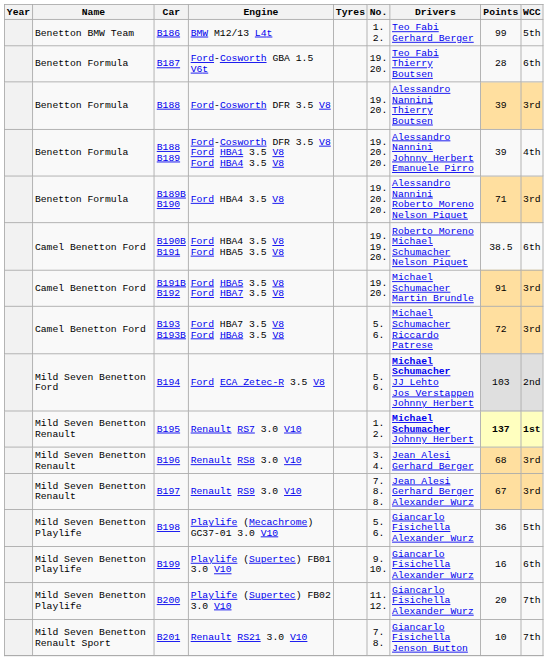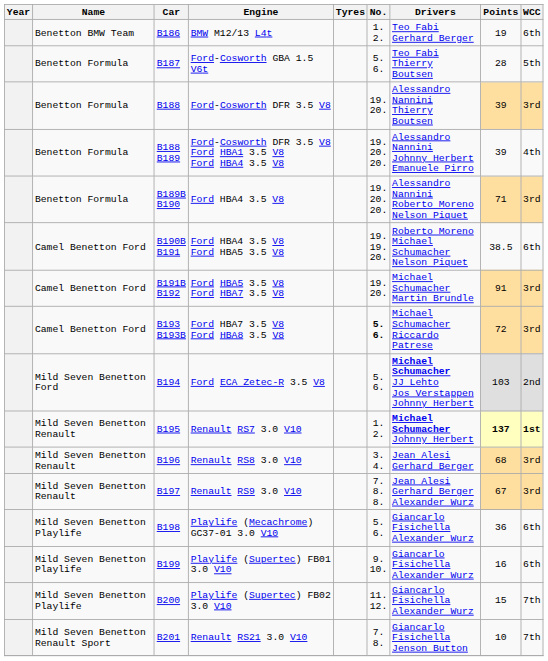 <table class="wikitable" style="text-align:center; font-size:85%">
 <tr>
 <th>Year</th>
 <th>Name</th>
 <th>Car</th>
 <th>Engine</th>
 <th>Tyres</th>
 <th>No.</th>
 <th>Drivers</th>
 <th>Points</th>
 <th>WCC</th>
 </tr>
 <tr>
 <th></th>
 <td align="left"> Benetton BMW Team</td>
 <td align="left"><a href='#'>B186</a></td>
 <td align="left"><a href='#'>BMW</a> M12/13 <a href='#'>L4</a><a href='#'>t</a></td>
 <td></td>
 <td>1.<br>2.</td>
 <td align="left"> <a href='#'>Teo Fabi</a><br> <a href='#'>Gerhard Berger</a></td>
-<td>99</td>
-<td>5th</td>
+<td>19</td>
+<td>6th</td>
 </tr>
 <tr>
 <th></th>
 <td align="left"> Benetton Formula</td>
 <td align="left"><a href='#'>B187</a></td>
 <td align="left"><a href='#'>Ford</a>-<a href='#'>Cosworth</a> GBA 1.5 <a href='#'>V6</a><a href='#'>t</a></td>
 <td></td>
-<td>19.<br>20.</td>
+<td>5.<br>6.</td>
 <td align="left"> <a href='#'>Teo Fabi</a><br> <a href='#'>Thierry Boutsen</a></td>
 <td>28</td>
-<td>6th</td>
+<td>5th</td>
 </tr>
 <tr>
 <th></th>
 <td align="left"> Benetton Formula</td>
 <td align="left"><a href='#'>B188</a></td>
 <td align="left"><a href='#'>Ford</a>-<a href='#'>Cosworth</a> DFR 3.5 <a href='#'>V8</a></td>
 <td></td>
 <td>19.<br>20.</td>
 <td align="left"> <a href='#'>Alessandro Nannini</a><br> <a href='#'>Thierry Boutsen</a></td>
 <td style="background:#ffdf9f;">39</td>
 <td style="background:#ffdf9f;">3rd</td>
 </tr>
 <tr>
 <th></th>
 <td align="left"> Benetton Formula</td>
 <td align="left"><a href='#'>B188</a><br><a href='#'>B189</a></td>
 <td align="left"><a href='#'>Ford</a>-<a href='#'>Cosworth</a> DFR 3.5 <a href='#'>V8</a><br><a href='#'>Ford</a> <a href='#'>HBA1</a> 3.5 <a href='#'>V8</a><br><a href='#'>Ford</a> <a href='#'>HBA4</a> 3.5 <a href='#'>V8</a></td>
 <td></td>
 <td>19.<br>20.<br>20.</td>
 <td align="left"> <a href='#'>Alessandro Nannini</a><br> <a href='#'>Johnny Herbert</a><br> <a href='#'>Emanuele Pirro</a></td>
 <td>39</td>
 <td>4th</td>
 </tr>
 <tr>
 <th></th>
 <td align="left"> Benetton Formula</td>
 <td align="left"><a href='#'>B189B</a><br><a href='#'>B190</a></td>
 <td align="left"><a href='#'>Ford</a> HBA4 3.5 <a href='#'>V8</a></td>
 <td></td>
 <td>19.<br>20.<br>20.</td>
 <td align="left"> <a href='#'>Alessandro Nannini</a><br> <a href='#'>Roberto Moreno</a><br> <a href='#'>Nelson Piquet</a></td>
 <td style="background:#ffdf9f;">71</td>
 <td style="background:#ffdf9f;">3rd</td>
 </tr>
 <tr>
 <th></th>
 <td align="left"> Camel Benetton Ford</td>
 <td align="left"><a href='#'>B190B</a><br><a href='#'>B191</a></td>
 <td align="left"><a href='#'>Ford</a> HBA4 3.5 <a href='#'>V8</a><br><a href='#'>Ford</a> HBA5 3.5 <a href='#'>V8</a></td>
 <td></td>
 <td>19.<br>19.<br>20.</td>
 <td align="left"> <a href='#'>Roberto Moreno</a><br> <a href='#'>Michael Schumacher</a><br> <a href='#'>Nelson Piquet</a></td>
 <td>38.5</td>
 <td>6th</td>
 </tr>
 <tr>
 <th></th>
 <td align="left"> Camel Benetton Ford</td>
 <td align="left"><a href='#'>B191B</a><br><a href='#'>B192</a></td>
 <td align="left"><a href='#'>Ford</a> <a href='#'>HBA5</a> 3.5 <a href='#'>V8</a><br><a href='#'>Ford</a> <a href='#'>HBA7</a> 3.5 <a href='#'>V8</a></td>
 <td></td>
 <td>19.<br>20.</td>
 <td align="left"> <a href='#'>Michael Schumacher</a><br> <a href='#'>Martin Brundle</a></td>
 <td style="background:#ffdf9f;">91</td>
 <td style="background:#ffdf9f;">3rd</td>
 </tr>
 <tr>
 <th></th>
 <td align="left"> Camel Benetton Ford</td>
 <td align="left"><a href='#'>B193</a><br><a href='#'>B193B</a></td>
 <td align="left"><a href='#'>Ford</a> HBA7 3.5 <a href='#'>V8</a><br><a href='#'>Ford</a> <a href='#'>HBA8</a> 3.5 <a href='#'>V8</a></td>
 <td></td>
-<td>5.<br>6.</td>
+<td><strong>5.<br>6.</strong></td>
 <td align="left"> <a href='#'>Michael Schumacher</a><br> <a href='#'>Riccardo Patrese</a></td>
 <td style="background:#ffdf9f;">72</td>
 <td style="background:#ffdf9f;">3rd</td>
 </tr>
 <tr>
 <th></th>
 <td align="left"> Mild Seven Benetton Ford</td>
 <td align="left"><a href='#'>B194</a></td>
 <td align="left"><a href='#'>Ford</a> <a href='#'>ECA Zetec-R</a> 3.5 <a href='#'>V8</a></td>
 <td></td>
 <td>5.<br>6.</td>
 <td align="left"> <strong><a href='#'>Michael Schumacher</a></strong><br> <a href='#'>JJ Lehto</a><br> <a href='#'>Jos Verstappen</a><br> <a href='#'>Johnny Herbert</a></td>
 <td style="background:#dfdfdf;">103</td>
 <td style="background:#dfdfdf;">2nd</td>
 </tr>
 <tr>
 <th></th>
 <td align="left"> Mild Seven Benetton Renault</td>
 <td align="left"><a href='#'>B195</a></td>
 <td align="left"><a href='#'>Renault</a> <a href='#'>RS7</a> 3.0 <a href='#'>V10</a></td>
 <td></td>
 <td>1.<br>2.</td>
 <td align="left"> <strong><a href='#'>Michael Schumacher</a></strong><br> <a href='#'>Johnny Herbert</a></td>
 <td style="background:#ffffbf;"><strong>137</strong></td>
 <td style="background:#ffffbf;"><strong>1st</strong></td>
 </tr>
 <tr>
 <th></th>
 <td align="left"> Mild Seven Benetton Renault</td>
 <td align="left"><a href='#'>B196</a></td>
 <td align="left"><a href='#'>Renault</a> <a href='#'>RS8</a> 3.0 <a href='#'>V10</a></td>
 <td></td>
 <td>3.<br>4.</td>
 <td align="left"> <a href='#'>Jean Alesi</a><br> <a href='#'>Gerhard Berger</a></td>
 <td style="background:#ffdf9f;">68</td>
 <td style="background:#ffdf9f;">3rd</td>
 </tr>
 <tr>
 <th></th>
 <td align="left"> Mild Seven Benetton Renault</td>
 <td align="left"><a href='#'>B197</a></td>
 <td align="left"><a href='#'>Renault</a> <a href='#'>RS9</a> 3.0 <a href='#'>V10</a></td>
 <td></td>
 <td>7.<br>8.<br>8.</td>
 <td align="left"> <a href='#'>Jean Alesi</a><br> <a href='#'>Gerhard Berger</a><br> <a href='#'>Alexander Wurz</a></td>
 <td style="background:#ffdf9f;">67</td>
 <td style="background:#ffdf9f;">3rd</td>
 </tr>
 <tr>
 <th></th>
 <td align="left"> Mild Seven Benetton Playlife</td>
 <td align="left"><a href='#'>B198</a></td>
 <td align="left"><a href='#'>Playlife</a> (<a href='#'>Mecachrome</a>) GC37-01 3.0 <a href='#'>V10</a></td>
 <td></td>
 <td>5.<br>6.</td>
 <td align="left"> <a href='#'>Giancarlo Fisichella</a><br> <a href='#'>Alexander Wurz</a></td>
 <td>36</td>
-<td>5th</td>
+<td>6th</td>
 </tr>
 <tr>
 <th></th>
 <td align="left"> Mild Seven Benetton Playlife</td>
 <td align="left"><a href='#'>B199</a></td>
 <td align="left"><a href='#'>Playlife</a> (<a href='#'>Supertec</a>) FB01 3.0 <a href='#'>V10</a></td>
 <td></td>
 <td>9.<br>10.</td>
 <td align="left"> <a href='#'>Giancarlo Fisichella</a><br> <a href='#'>Alexander Wurz</a></td>
 <td>16</td>
 <td>6th</td>
 </tr>
 <tr>
 <th></th>
 <td align="left"> Mild Seven Benetton Playlife</td>
 <td align="left"><a href='#'>B200</a></td>
 <td align="left"><a href='#'>Playlife</a> (<a href='#'>Supertec</a>) FB02 3.0 <a href='#'>V10</a></td>
 <td></td>
 <td>11.<br>12.</td>
 <td align="left"> <a href='#'>Giancarlo Fisichella</a><br> <a href='#'>Alexander Wurz</a></td>
-<td>20</td>
+<td>15</td>
 <td>7th</td>
 </tr>
 <tr>
 <th></th>
 <td align="left"> Mild Seven Benetton Renault Sport</td>
 <td align="left"><a href='#'>B201</a></td>
 <td align="left"><a href='#'>Renault</a> <a href='#'>RS21</a> 3.0 <a href='#'>V10</a></td>
 <td></td>
 <td>7.<br>8.</td>
 <td align="left"> <a href='#'>Giancarlo Fisichella</a><br> <a href='#'>Jenson Button</a></td>
 <td>10</td>
 <td>7th</td>
 </tr>
 <tr>
 </tr>
 </table>
